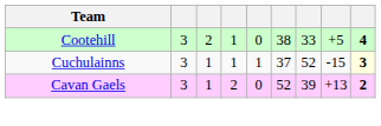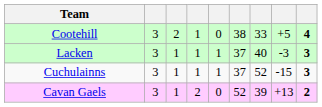 <table class="wikitable" style="text-align:center">
 <tr>
 <th style="width:175px;">Team</th>
 <th width="20"></th>
 <th width="20"></th>
 <th width="20"></th>
 <th width="20"></th>
 <th width="20"></th>
 <th width="20"></th>
 <th width="20"></th>
 <th width="20"></th>
 </tr>
 <tr style="background:#cfc;">
 <td><a href='#'>Cootehill</a></td>
 <td>3</td>
 <td>2</td>
 <td>1</td>
 <td>0</td>
 <td>38</td>
 <td>33</td>
 <td>+5</td>
 <td><strong>4</strong></td>
 </tr>
+<tr style="background:#cfc;">
+<td><a href='#'>Lacken</a></td>
+<td>3</td>
+<td>1</td>
+<td>1</td>
+<td>1</td>
+<td>37</td>
+<td>40</td>
+<td>-3</td>
+<td><strong>3</strong></td>
+</tr>
 <tr>
 <td><a href='#'>Cuchulainns</a></td>
 <td>3</td>
 <td>1</td>
 <td>1</td>
 <td>1</td>
 <td>37</td>
 <td>52</td>
 <td>-15</td>
-<td style="background: lightyellow;"><strong>3</strong></td>
+<td><strong>3</strong></td>
 </tr>
 <tr style="background:#fcf;">
 <td><a href='#'>Cavan Gaels</a></td>
 <td>3</td>
 <td>1</td>
 <td>2</td>
 <td>0</td>
 <td>52</td>
 <td>39</td>
 <td>+13</td>
 <td><strong>2</strong></td>
 </tr>
 </table>
